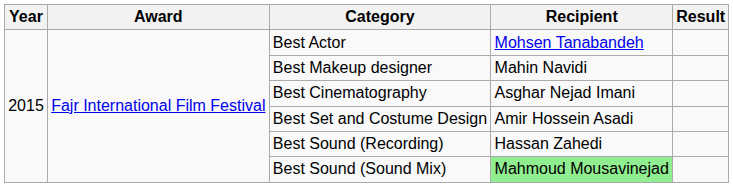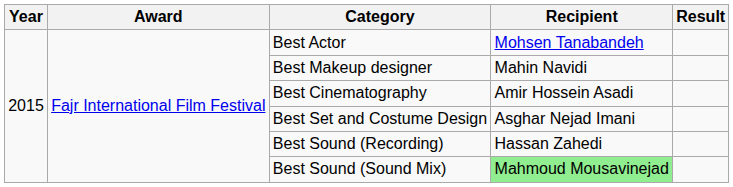 <table class="wikitable sortable">
 <tr>
 <th>Year</th>
 <th>Award</th>
 <th>Category</th>
 <th>Recipient</th>
 <th>Result</th>
 </tr>
 <tr>
 <td rowspan="6">2015</td>
 <td rowspan="6"><a href='#'>Fajr International Film Festival</a></td>
 <td>Best Actor</td>
 <td><a href='#'>Mohsen Tanabandeh</a></td>
 <td></td>
 </tr>
 <tr>
 <td>Best Makeup designer</td>
 <td>Mahin Navidi</td>
 <td></td>
 </tr>
 <tr>
 <td>Best Cinematography</td>
-<td>Asghar Nejad Imani</td>
+<td>Amir Hossein Asadi</td>
 <td></td>
 </tr>
 <tr>
 <td>Best Set and Costume Design</td>
-<td>Amir Hossein Asadi</td>
+<td>Asghar Nejad Imani</td>
 <td></td>
 </tr>
 <tr>
 <td>Best Sound (Recording)</td>
 <td>Hassan Zahedi</td>
 <td></td>
 </tr>
 <tr>
 <td>Best Sound (Sound Mix)</td>
 <td style="background: lightgreen;">Mahmoud Mousavinejad</td>
 <td></td>
 </tr>
 </table>
